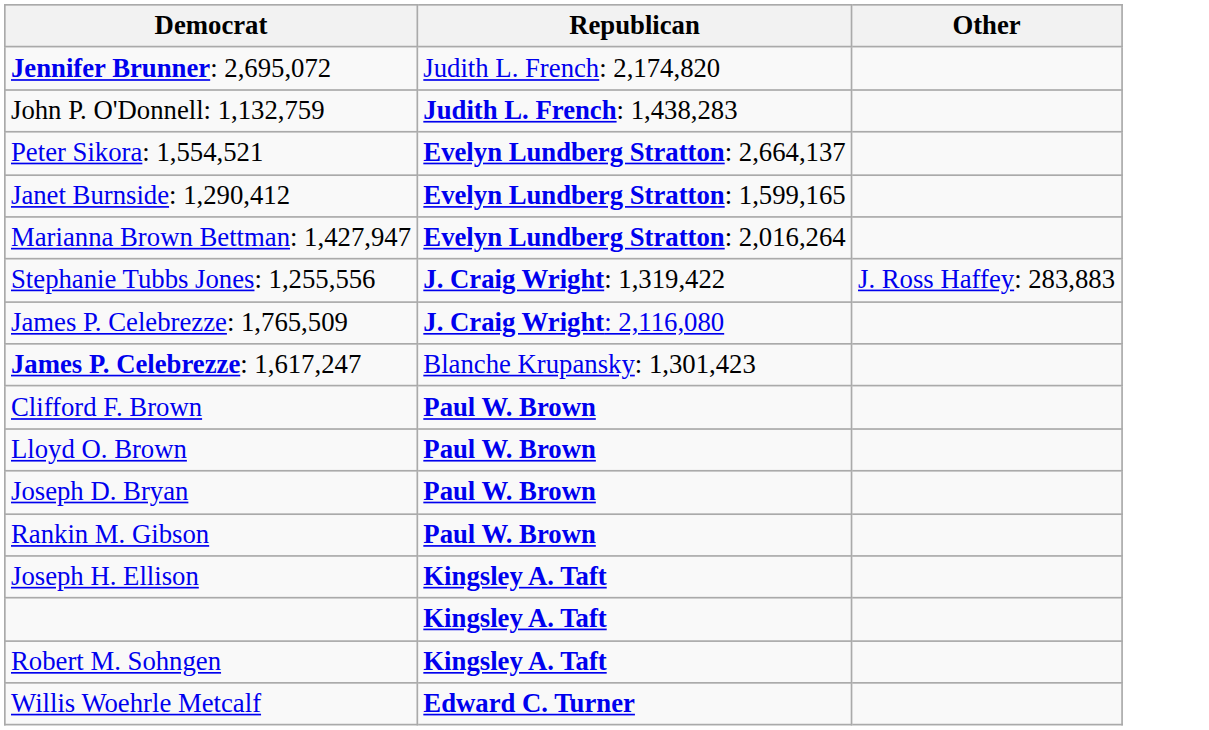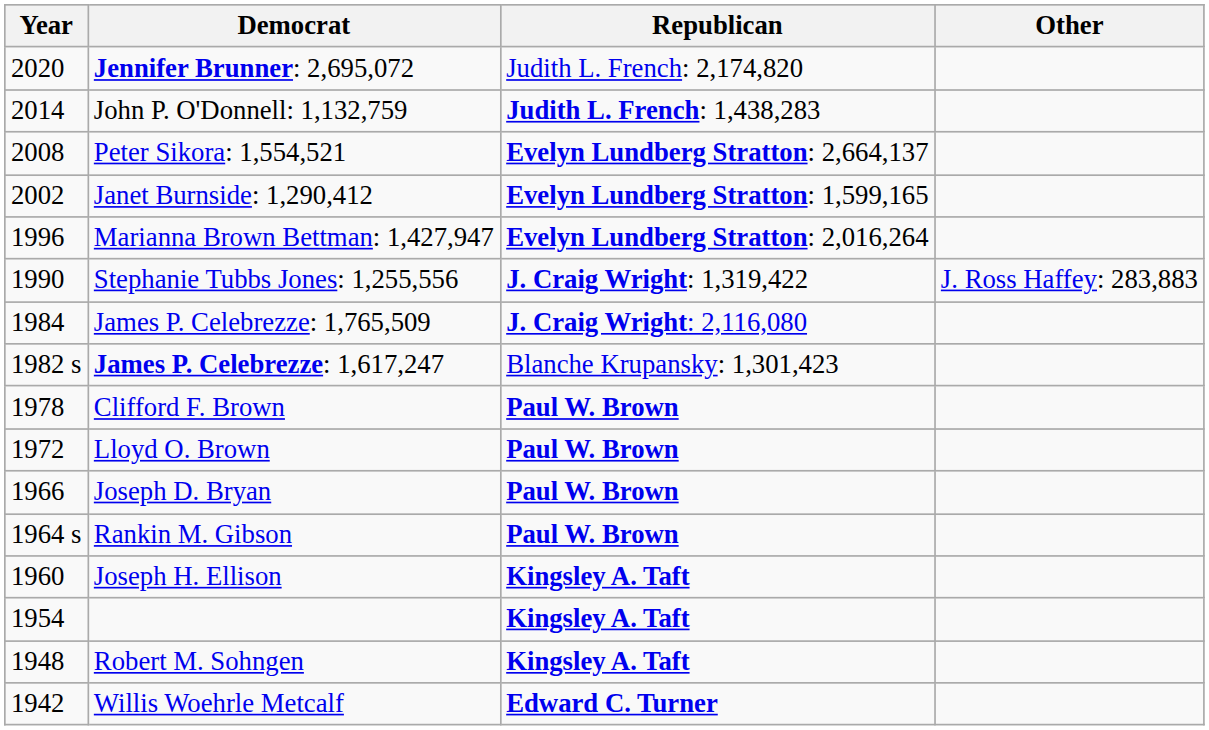 <table class="wikitable">
 <tr>
+<th>Year</th>
 <th>Democrat</th>
 <th>Republican</th>
 <th>Other</th>
 </tr>
 <tr>
+<td>2020</td>
 <td><strong><a href='#'>Jennifer Brunner</a></strong>: 2,695,072</td>
 <td><a href='#'>Judith L. French</a>: 2,174,820</td>
 <td></td>
 </tr>
 <tr>
+<td>2014</td>
 <td>John P. O'Donnell: 1,132,759</td>
 <td><strong><a href='#'>Judith L. French</a></strong>: 1,438,283</td>
 <td></td>
 </tr>
 <tr>
+<td>2008</td>
 <td><a href='#'>Peter Sikora</a>: 1,554,521</td>
 <td><strong><a href='#'>Evelyn Lundberg Stratton</a></strong>: 2,664,137</td>
 <td> </td>
 </tr>
 <tr>
+<td>2002</td>
 <td><a href='#'>Janet Burnside</a>: 1,290,412</td>
 <td><strong><a href='#'>Evelyn Lundberg Stratton</a></strong>: 1,599,165</td>
 <td> </td>
 </tr>
 <tr>
+<td>1996</td>
 <td><a href='#'>Marianna Brown Bettman</a>: 1,427,947</td>
 <td><strong><a href='#'>Evelyn Lundberg Stratton</a></strong>: 2,016,264</td>
 <td> </td>
 </tr>
 <tr>
+<td>1990</td>
 <td><a href='#'>Stephanie Tubbs Jones</a>: 1,255,556</td>
 <td><strong><a href='#'>J. Craig Wright</a></strong>: 1,319,422</td>
 <td><a href='#'>J. Ross Haffey</a>: 283,883</td>
 </tr>
 <tr>
+<td>1984</td>
 <td><a href='#'>James P. Celebrezze</a>: 1,765,509</td>
 <td><a href='#'><strong>J. Craig Wright</strong>: 2,116,080</a></td>
 <td> </td>
 </tr>
 <tr>
+<td>1982 s</td>
 <td><strong><a href='#'>James P. Celebrezze</a></strong>: 1,617,247</td>
 <td><a href='#'>Blanche Krupansky</a>: 1,301,423</td>
 <td> </td>
 </tr>
 <tr>
+<td>1978</td>
 <td><a href='#'>Clifford F. Brown</a></td>
 <td><strong><a href='#'>Paul W. Brown</a></strong></td>
 <td> </td>
 </tr>
 <tr>
+<td>1972</td>
 <td><a href='#'>Lloyd O. Brown</a></td>
 <td><strong><a href='#'>Paul W. Brown</a></strong></td>
 <td> </td>
 </tr>
 <tr>
+<td>1966</td>
 <td><a href='#'>Joseph D. Bryan</a></td>
 <td><strong><a href='#'>Paul W. Brown</a></strong></td>
 <td> </td>
 </tr>
 <tr>
+<td>1964 s</td>
 <td><a href='#'>Rankin M. Gibson</a></td>
 <td><strong><a href='#'>Paul W. Brown</a></strong></td>
 <td> </td>
 </tr>
 <tr>
+<td>1960</td>
 <td><a href='#'>Joseph H. Ellison</a></td>
 <td><strong><a href='#'>Kingsley A. Taft</a></strong></td>
 <td> </td>
 </tr>
 <tr>
+<td>1954</td>
 <td> </td>
 <td><strong><a href='#'>Kingsley A. Taft</a></strong></td>
 <td> </td>
 </tr>
 <tr>
+<td>1948</td>
 <td><a href='#'>Robert M. Sohngen</a></td>
 <td><strong><a href='#'>Kingsley A. Taft</a></strong></td>
 <td> </td>
 </tr>
 <tr>
+<td>1942</td>
 <td><a href='#'>Willis Woehrle Metcalf</a></td>
 <td><strong><a href='#'>Edward C. Turner</a></strong></td>
 <td> </td>
 </tr>
 </table>
